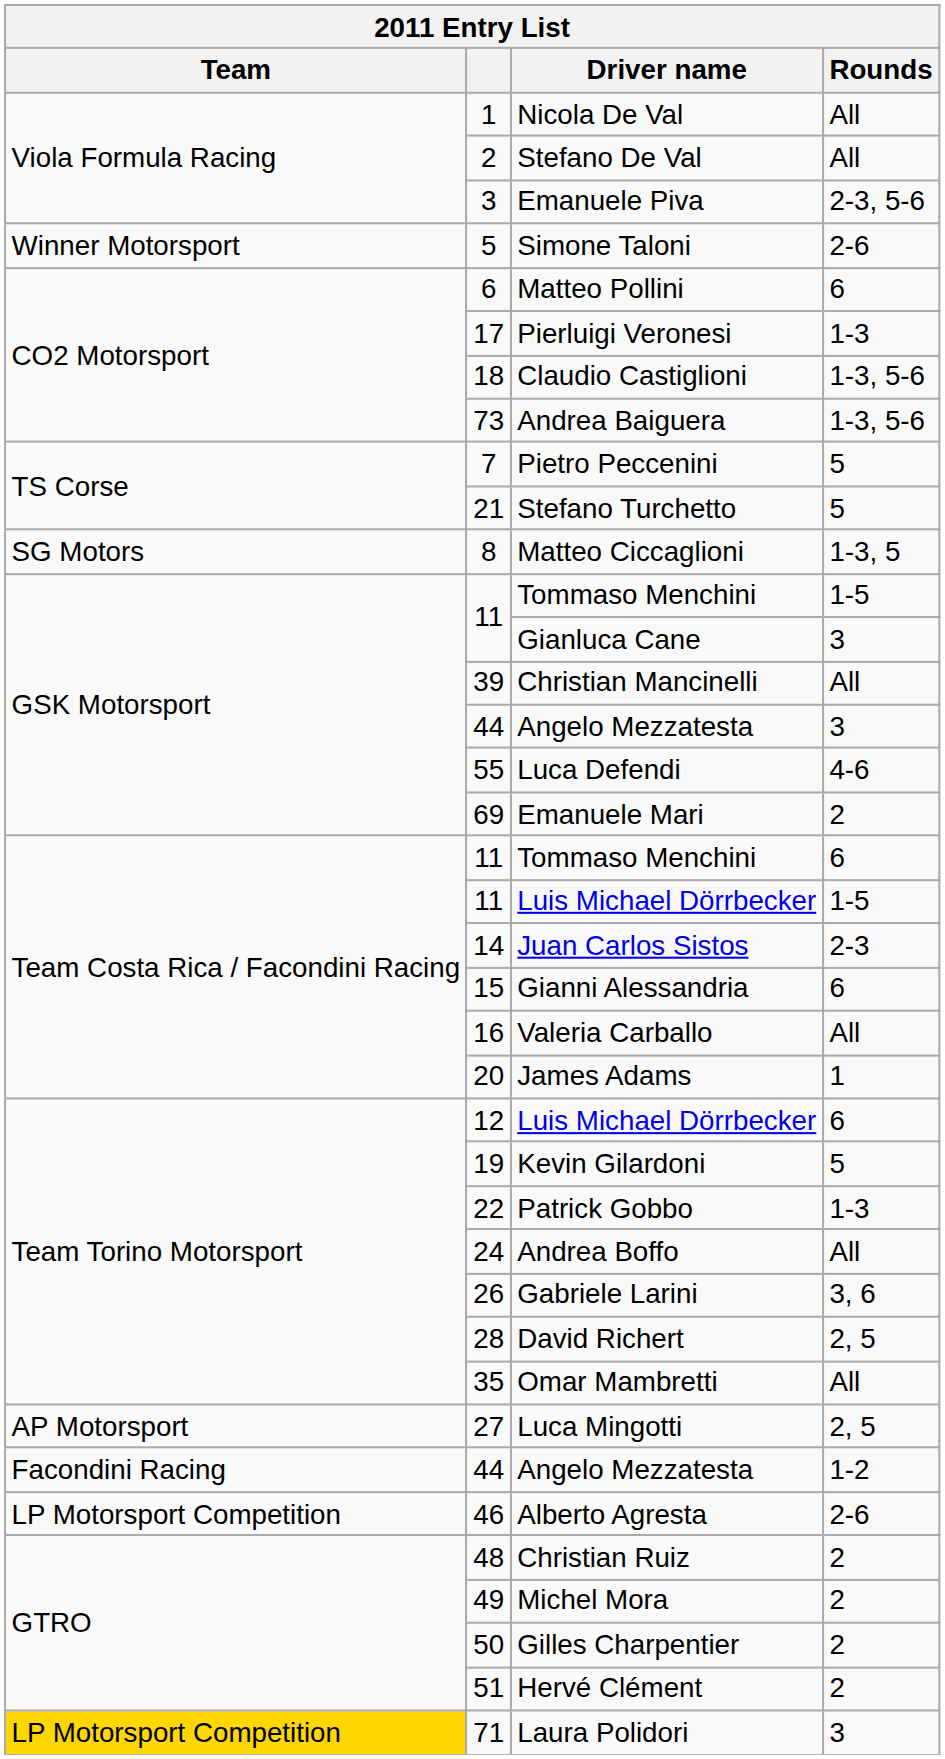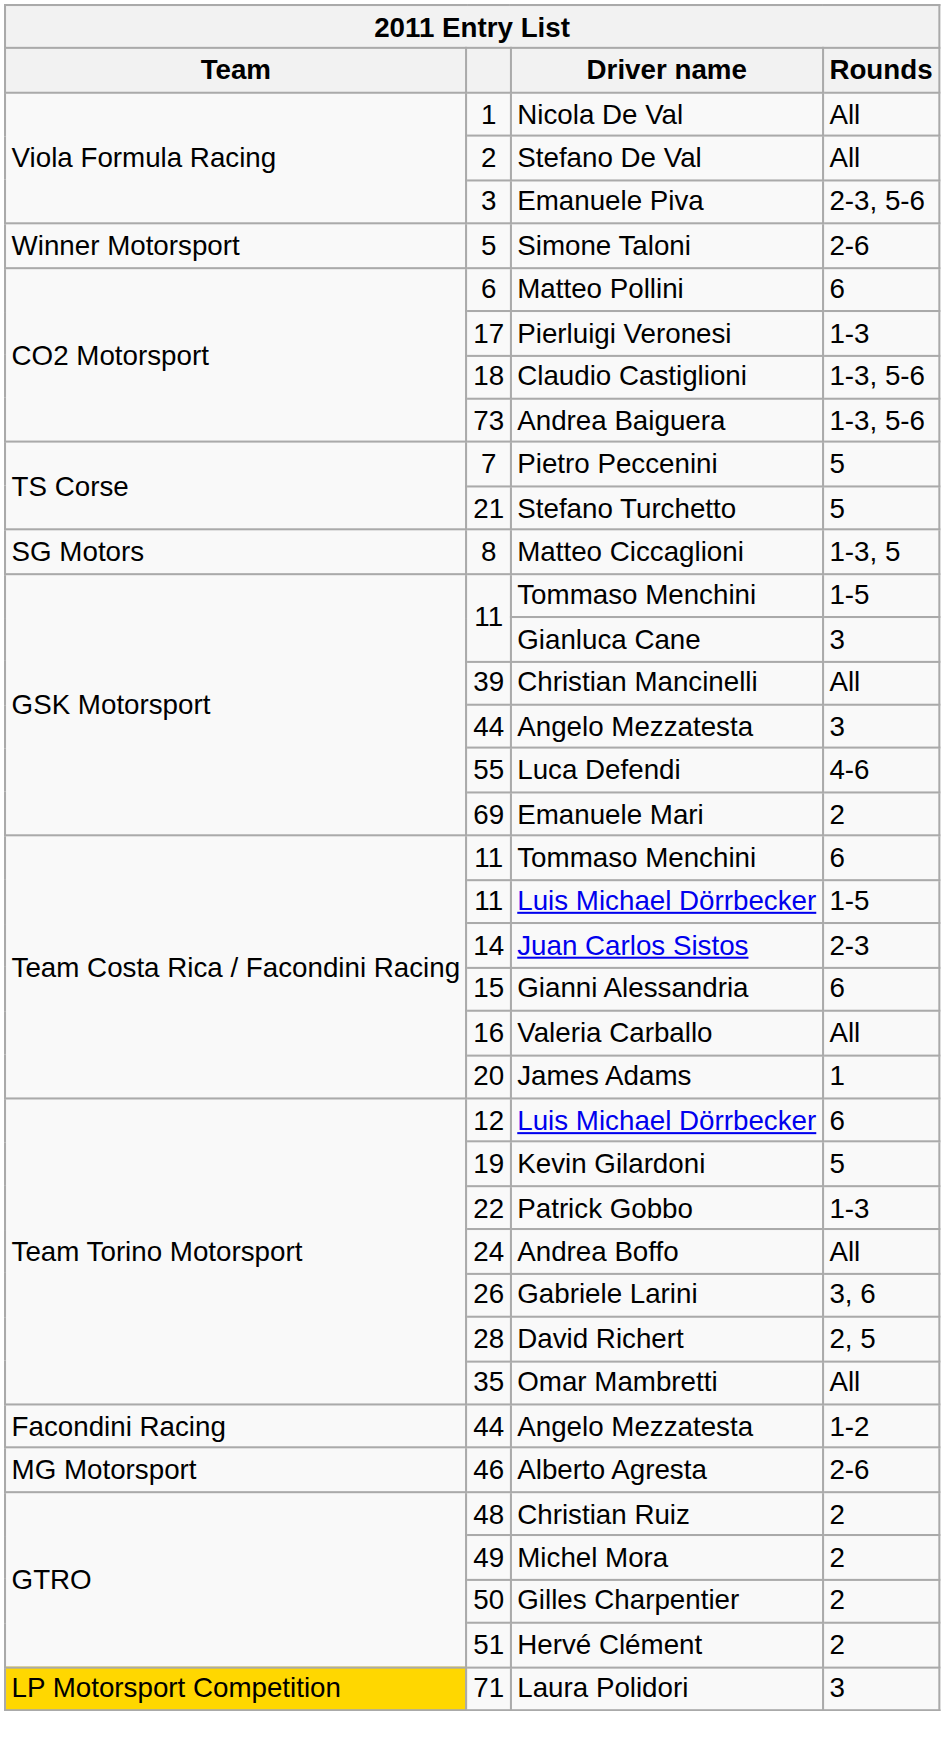 <table class="wikitable" style="font-size:85%">
 <tr>
 <th colspan=4>2011 Entry List</th>
 </tr>
 <tr>
 <th>Team</th>
 <th></th>
 <th>Driver name</th>
 <th>Rounds</th>
 </tr>
 <tr>
 <td rowspan=3 nowrap> Viola Formula Racing</td>
 <td align=center>1</td>
 <td nowrap> Nicola De Val</td>
 <td>All</td>
 </tr>
 <tr>
 <td align=center>2</td>
 <td nowrap> Stefano De Val</td>
 <td>All</td>
 </tr>
 <tr>
 <td align=center>3</td>
 <td nowrap> Emanuele Piva</td>
 <td>2-3, 5-6</td>
 </tr>
 <tr>
 <td nowrap> Winner Motorsport</td>
 <td align=center>5</td>
 <td nowrap> Simone Taloni</td>
 <td>2-6</td>
 </tr>
 <tr>
 <td rowspan=4 nowrap> CO2 Motorsport</td>
 <td align=center>6</td>
 <td nowrap> Matteo Pollini</td>
 <td>6</td>
 </tr>
 <tr>
 <td align=center>17</td>
 <td nowrap> Pierluigi Veronesi</td>
 <td>1-3</td>
 </tr>
 <tr>
 <td align=center>18</td>
 <td nowrap> Claudio Castiglioni</td>
 <td>1-3, 5-6</td>
 </tr>
 <tr>
 <td align=center>73</td>
 <td nowrap> Andrea Baiguera</td>
 <td>1-3, 5-6</td>
 </tr>
 <tr>
 <td rowspan=2 nowrap> TS Corse</td>
 <td align=center>7</td>
 <td nowrap> Pietro Peccenini</td>
 <td>5</td>
 </tr>
 <tr>
 <td align=center>21</td>
 <td nowrap> Stefano Turchetto</td>
 <td>5</td>
 </tr>
 <tr>
 <td nowrap> SG Motors</td>
 <td align=center>8</td>
 <td nowrap> Matteo Ciccaglioni</td>
 <td>1-3, 5</td>
 </tr>
 <tr>
 <td rowspan=6 nowrap> GSK Motorsport</td>
 <td align=center rowspan=2>11</td>
 <td nowrap> Tommaso Menchini</td>
 <td>1-5</td>
 </tr>
 <tr>
 <td nowrap> Gianluca Cane</td>
 <td>3</td>
 </tr>
 <tr>
 <td align=center>39</td>
 <td nowrap> Christian Mancinelli</td>
 <td>All</td>
 </tr>
 <tr>
 <td align=center>44</td>
 <td nowrap> Angelo Mezzatesta</td>
 <td>3</td>
 </tr>
 <tr>
 <td align=center>55</td>
 <td nowrap> Luca Defendi</td>
 <td>4-6</td>
 </tr>
 <tr>
 <td align=center>69</td>
 <td nowrap> Emanuele Mari</td>
 <td>2</td>
 </tr>
 <tr>
 <td rowspan=6 nowrap> Team Costa Rica / Facondini Racing</td>
 <td align=center>11</td>
 <td nowrap> Tommaso Menchini</td>
 <td>6</td>
 </tr>
 <tr>
 <td align=center>11</td>
 <td nowrap> <a href='#'>Luis Michael Dörrbecker</a></td>
 <td>1-5</td>
 </tr>
 <tr>
 <td align=center>14</td>
 <td nowrap> <a href='#'>Juan Carlos Sistos</a></td>
 <td>2-3</td>
 </tr>
 <tr>
 <td align=center>15</td>
 <td nowrap> Gianni Alessandria</td>
 <td>6</td>
 </tr>
 <tr>
 <td align=center>16</td>
 <td nowrap> Valeria Carballo</td>
 <td>All</td>
 </tr>
 <tr>
 <td align=center>20</td>
 <td nowrap> James Adams</td>
 <td>1</td>
 </tr>
 <tr>
 <td rowspan=7 nowrap> Team Torino Motorsport</td>
 <td align=center>12</td>
 <td nowrap> <a href='#'>Luis Michael Dörrbecker</a></td>
 <td>6</td>
 </tr>
 <tr>
 <td align=center>19</td>
 <td nowrap> Kevin Gilardoni</td>
 <td>5</td>
 </tr>
 <tr>
 <td align=center>22</td>
 <td nowrap> Patrick Gobbo</td>
 <td>1-3</td>
 </tr>
 <tr>
 <td align=center>24</td>
 <td nowrap> Andrea Boffo</td>
 <td>All</td>
 </tr>
 <tr>
 <td align=center>26</td>
 <td nowrap> Gabriele Larini</td>
 <td>3, 6</td>
 </tr>
 <tr>
 <td align=center>28</td>
 <td nowrap> David Richert</td>
 <td>2, 5</td>
 </tr>
 <tr>
 <td align=center>35</td>
 <td nowrap> Omar Mambretti</td>
 <td>All</td>
 </tr>
 <tr>
-<td nowrap> AP Motorsport</td>
-<td align=center>27</td>
-<td nowrap> Luca Mingotti</td>
-<td>2, 5</td>
-</tr>
-<tr>
 <td nowrap> Facondini Racing</td>
 <td align=center>44</td>
 <td nowrap> Angelo Mezzatesta</td>
 <td>1-2</td>
 </tr>
 <tr>
-<td nowrap> LP Motorsport Competition</td>
+<td nowrap> MG Motorsport</td>
 <td align=center>46</td>
 <td nowrap> Alberto Agresta</td>
 <td>2-6</td>
 </tr>
 <tr>
 <td rowspan=4 nowrap> GTRO</td>
 <td align=center>48</td>
 <td nowrap> Christian Ruiz</td>
 <td>2</td>
 </tr>
 <tr>
 <td align=center>49</td>
 <td nowrap> Michel Mora</td>
 <td>2</td>
 </tr>
 <tr>
 <td align=center>50</td>
 <td nowrap> Gilles Charpentier</td>
 <td>2</td>
 </tr>
 <tr>
 <td align=center>51</td>
 <td nowrap> Hervé Clément</td>
 <td>2</td>
 </tr>
 <tr>
 <td nowrap style="background: gold;"> LP Motorsport Competition</td>
 <td align=center>71</td>
 <td nowrap> Laura Polidori</td>
 <td>3</td>
 </tr>
 <tr>
 </tr>
 </table>
